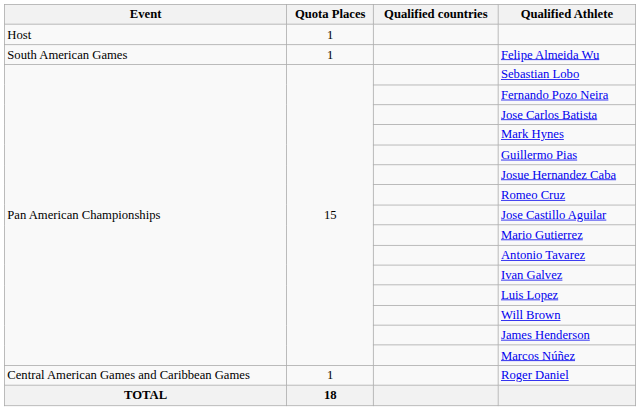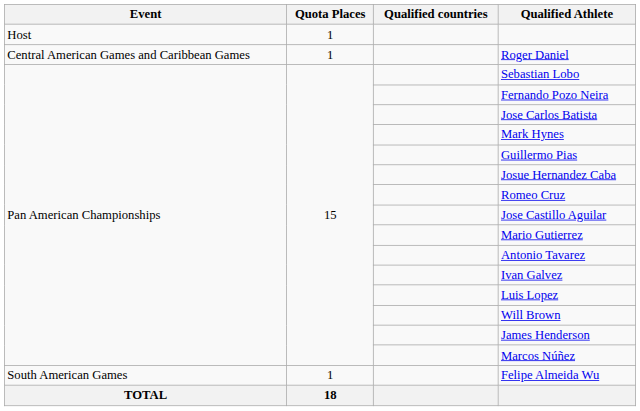 <table class=wikitable style="text-align:left" width=800>
 <tr>
 <th>Event</th>
 <th>Quota Places</th>
 <th>Qualified countries</th>
 <th>Qualified Athlete</th>
 </tr>
 <tr>
 <td>Host</td>
 <td align=center>1</td>
 <td></td>
 <td></td>
 </tr>
 <tr>
-<td>South American Games</td>
+<td>Central American Games and Caribbean Games</td>
 <td align=center>1</td>
 <td></td>
-<td><a href='#'>Felipe Almeida Wu</a></td>
+<td><a href='#'>Roger Daniel</a></td>
 </tr>
 <tr>
 <td rowspan="15">Pan American Championships</td>
 <td rowspan="15" align=center>15</td>
 <td></td>
 <td><a href='#'>Sebastian Lobo</a></td>
 </tr>
 <tr>
 <td></td>
 <td><a href='#'>Fernando Pozo Neira</a></td>
 </tr>
 <tr>
 <td></td>
 <td><a href='#'>Jose Carlos Batista</a></td>
 </tr>
 <tr>
 <td></td>
 <td><a href='#'>Mark Hynes</a></td>
 </tr>
 <tr>
 <td></td>
 <td><a href='#'>Guillermo Pias</a></td>
 </tr>
 <tr>
 <td></td>
 <td><a href='#'>Josue Hernandez Caba</a></td>
 </tr>
 <tr>
 <td></td>
 <td><a href='#'>Romeo Cruz</a></td>
 </tr>
 <tr>
 <td></td>
 <td><a href='#'>Jose Castillo Aguilar</a></td>
 </tr>
 <tr>
 <td></td>
 <td><a href='#'>Mario Gutierrez</a></td>
 </tr>
 <tr>
 <td></td>
 <td><a href='#'>Antonio Tavarez</a></td>
 </tr>
 <tr>
 <td></td>
 <td><a href='#'>Ivan Galvez</a></td>
 </tr>
 <tr>
 <td></td>
 <td><a href='#'>Luis Lopez</a></td>
 </tr>
 <tr>
 <td></td>
 <td><a href='#'>Will Brown</a></td>
 </tr>
 <tr>
 <td></td>
 <td><a href='#'>James Henderson</a></td>
 </tr>
 <tr>
 <td></td>
 <td><a href='#'>Marcos Núñez</a></td>
 </tr>
 <tr>
-<td>Central American Games and Caribbean Games</td>
+<td>South American Games</td>
 <td align=center>1</td>
 <td></td>
-<td><a href='#'>Roger Daniel</a></td>
+<td><a href='#'>Felipe Almeida Wu</a></td>
 </tr>
 <tr>
 <th>TOTAL</th>
 <th>18</th>
 <th></th>
 <th></th>
 </tr>
 </table>
